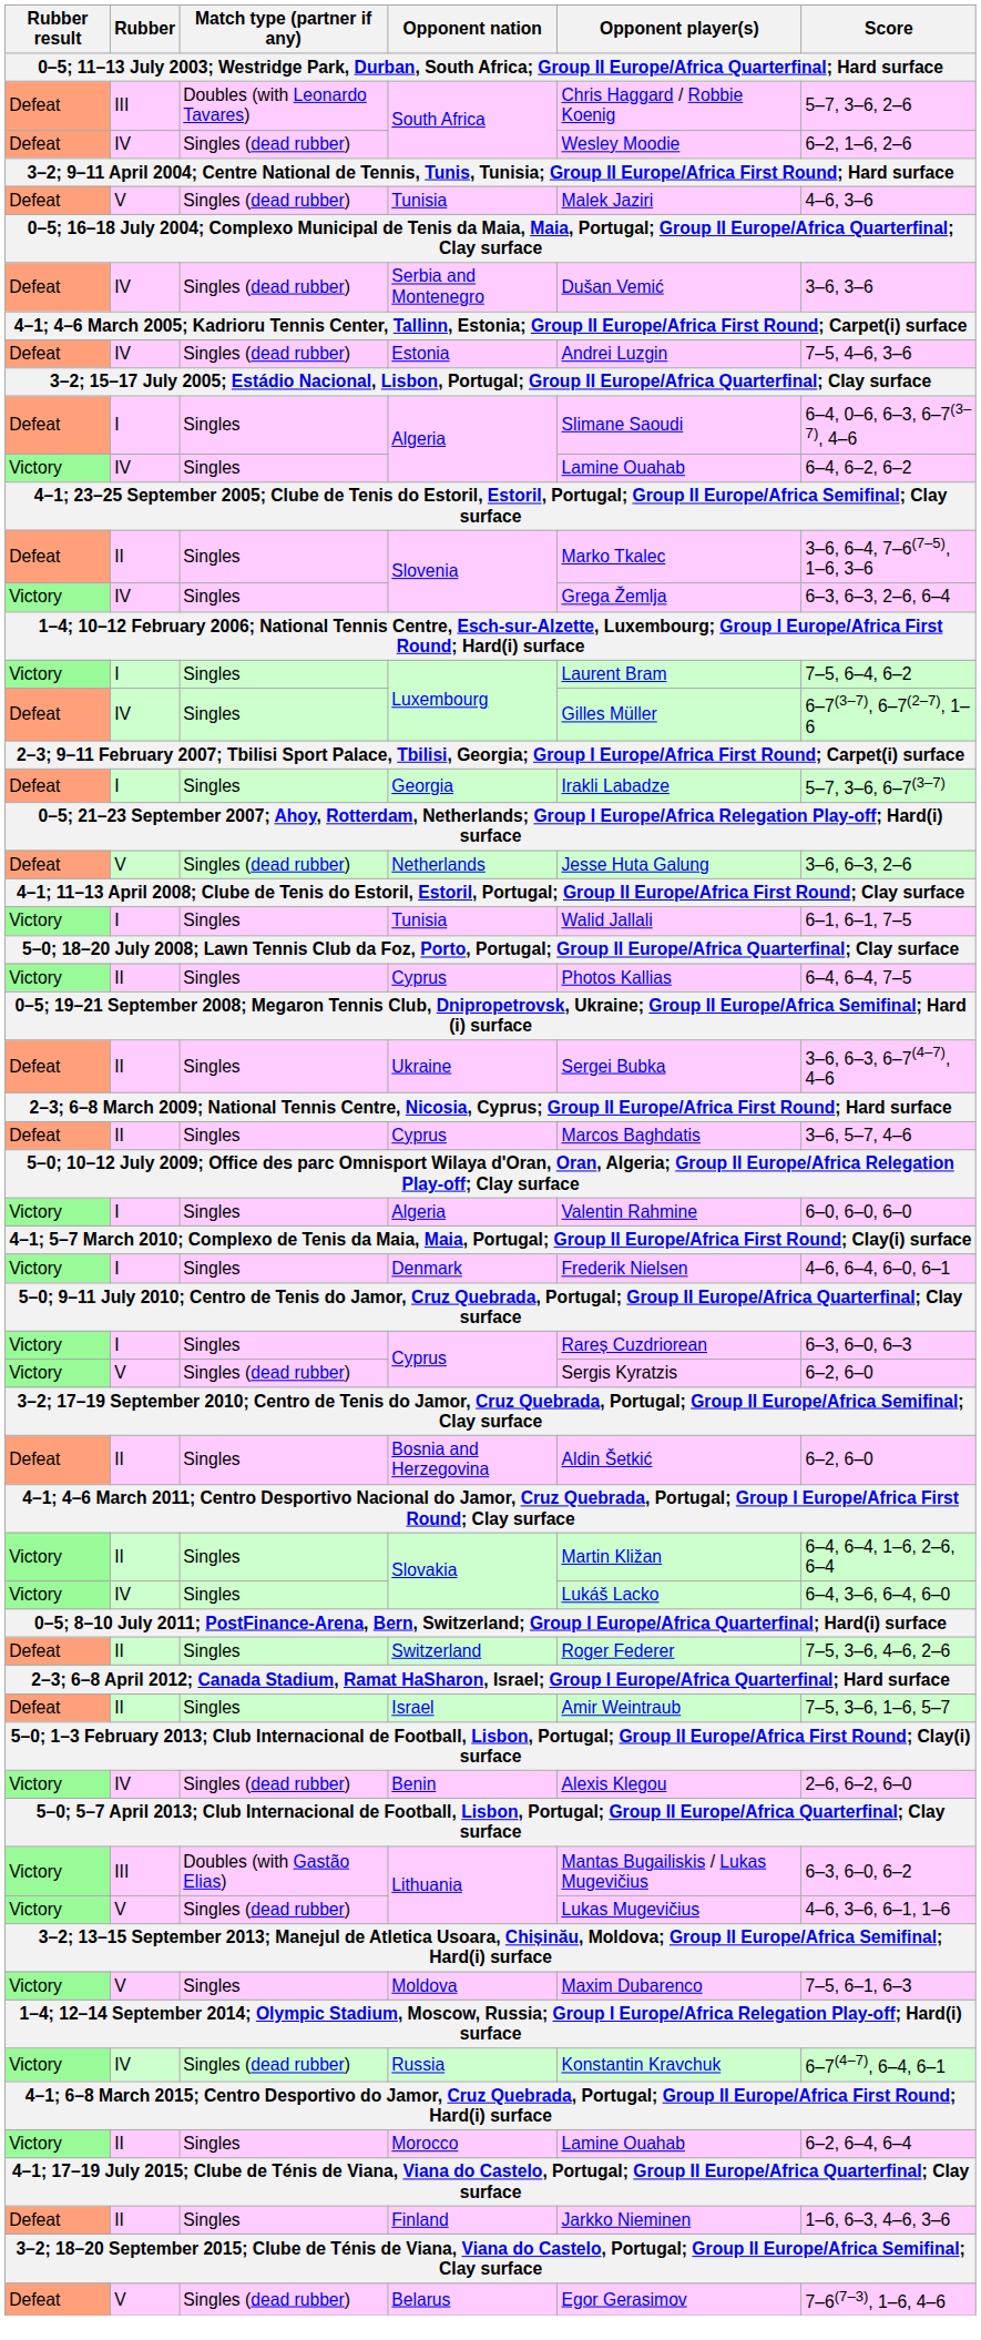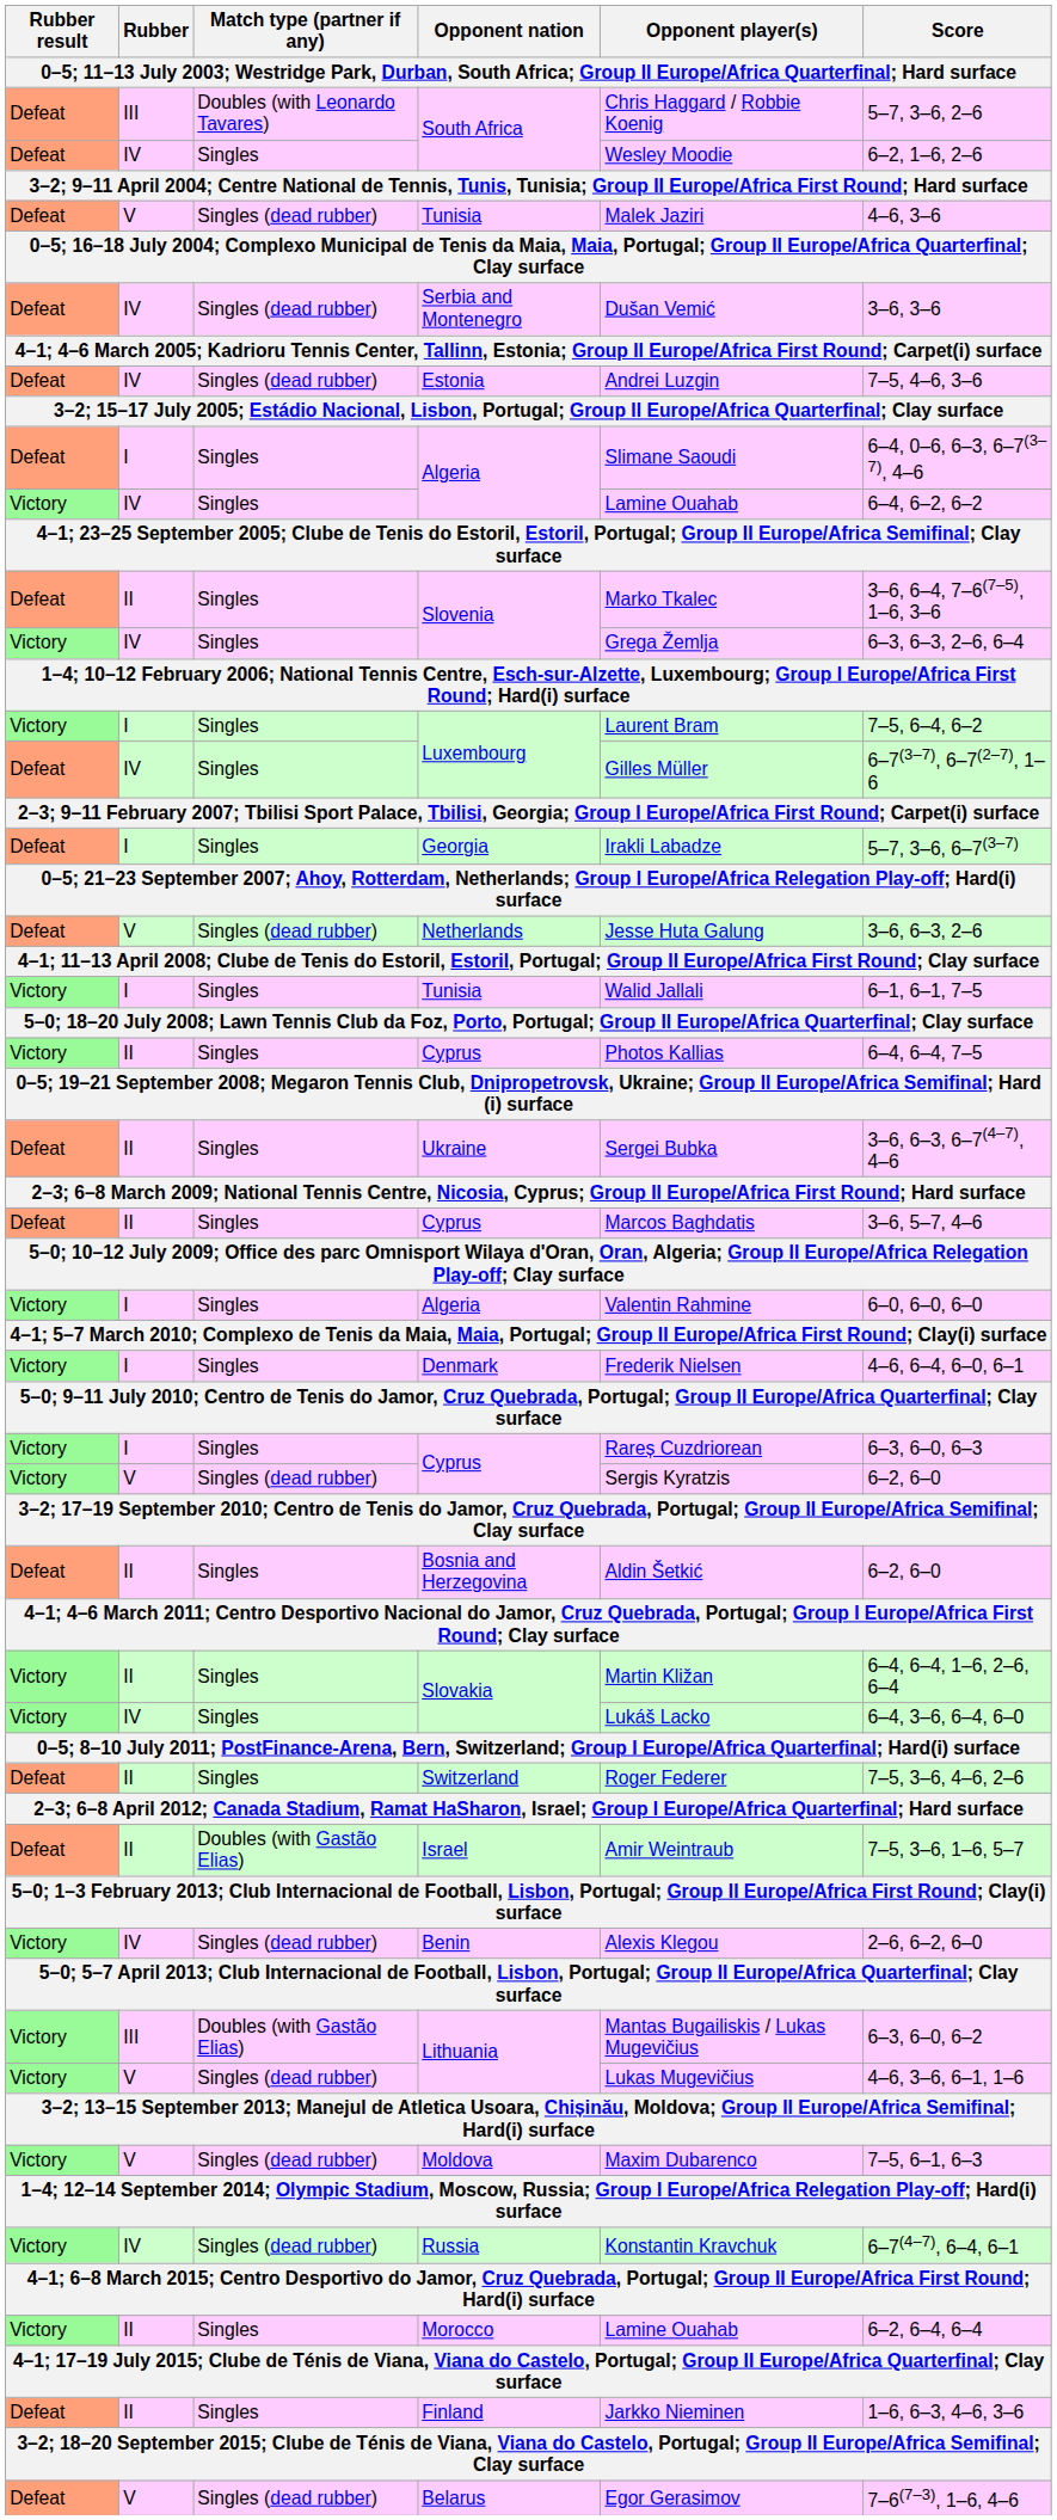 <table class=wikitable style=font-size:97%>
 <tr>
 <th scope="col">Rubber result</th>
 <th scope="col">Rubber</th>
 <th scope="col">Match type (partner if any)</th>
 <th scope="col">Opponent nation</th>
 <th scope="col">Opponent player(s)</th>
 <th scope="col">Score</th>
 </tr>
 <tr>
 <th colspan=7>0–5; 11–13 July 2003; Westridge Park, <a href='#'>Durban</a>, South Africa; <a href='#'>Group II Europe/Africa Quarterfinal</a>; Hard surface</th>
 </tr>
 <tr style="background:#fcf;">
 <td bgcolor=FFA07A>Defeat</td>
 <td>III</td>
 <td>Doubles (with <a href='#'>Leonardo Tavares</a>)</td>
 <td rowspan=2> <a href='#'>South Africa</a></td>
 <td><a href='#'>Chris Haggard</a> / <a href='#'>Robbie Koenig</a></td>
 <td>5–7, 3–6, 2–6</td>
 </tr>
 <tr style="background:#fcf;">
 <td bgcolor=FFA07A>Defeat</td>
 <td>IV</td>
-<td>Singles (<a href='#'>dead rubber</a>)</td>
+<td>Singles</td>
 <td><a href='#'>Wesley Moodie</a></td>
 <td>6–2, 1–6, 2–6</td>
 </tr>
 <tr>
 <th colspan=7>3–2; 9–11 April 2004; Centre National de Tennis, <a href='#'>Tunis</a>, Tunisia; <a href='#'>Group II Europe/Africa First Round</a>; Hard surface</th>
 </tr>
 <tr style="background:#fcf;">
 <td bgcolor=FFA07A>Defeat</td>
 <td>V</td>
 <td>Singles (<a href='#'>dead rubber</a>)</td>
 <td> <a href='#'>Tunisia</a></td>
 <td><a href='#'>Malek Jaziri</a></td>
 <td>4–6, 3–6</td>
 </tr>
 <tr>
 <th colspan=7>0–5; 16–18 July 2004; Complexo Municipal de Tenis da Maia, <a href='#'>Maia</a>, Portugal; <a href='#'>Group II Europe/Africa Quarterfinal</a>; Clay surface</th>
 </tr>
 <tr style="background:#fcf;">
 <td bgcolor=FFA07A>Defeat</td>
 <td>IV</td>
 <td>Singles (<a href='#'>dead rubber</a>)</td>
 <td> <a href='#'>Serbia and Montenegro</a></td>
 <td><a href='#'>Dušan Vemić</a></td>
 <td>3–6, 3–6</td>
 </tr>
 <tr>
 <th colspan=7>4–1; 4–6 March 2005; Kadrioru Tennis Center, <a href='#'>Tallinn</a>, Estonia; <a href='#'>Group II Europe/Africa First Round</a>; Carpet(i) surface</th>
 </tr>
 <tr style="background:#fcf;">
 <td bgcolor=FFA07A>Defeat</td>
 <td>IV</td>
 <td>Singles (<a href='#'>dead rubber</a>)</td>
 <td> <a href='#'>Estonia</a></td>
 <td><a href='#'>Andrei Luzgin</a></td>
 <td>7–5, 4–6, 3–6</td>
 </tr>
 <tr>
 <th colspan=7>3–2; 15–17 July 2005; <a href='#'>Estádio Nacional</a>, <a href='#'>Lisbon</a>, Portugal; <a href='#'>Group II Europe/Africa Quarterfinal</a>; Clay surface</th>
 </tr>
 <tr style="background:#fcf;">
 <td bgcolor=FFA07A>Defeat</td>
 <td>I</td>
 <td>Singles</td>
 <td rowspan=2> <a href='#'>Algeria</a></td>
 <td><a href='#'>Slimane Saoudi</a></td>
 <td>6–4, 0–6, 6–3, 6–7<sup>(3–7)</sup>, 4–6</td>
 </tr>
 <tr style="background:#fcf;">
 <td bgcolor=98FB98>Victory</td>
 <td>IV</td>
 <td>Singles</td>
 <td><a href='#'>Lamine Ouahab</a></td>
 <td>6–4, 6–2, 6–2</td>
 </tr>
 <tr>
 <th colspan=7>4–1; 23–25 September 2005; Clube de Tenis do Estoril, <a href='#'>Estoril</a>, Portugal; <a href='#'>Group II Europe/Africa Semifinal</a>; Clay surface</th>
 </tr>
 <tr style="background:#fcf;">
 <td bgcolor=FFA07A>Defeat</td>
 <td>II</td>
 <td>Singles</td>
 <td rowspan=2> <a href='#'>Slovenia</a></td>
 <td><a href='#'>Marko Tkalec</a></td>
 <td>3–6, 6–4, 7–6<sup>(7–5)</sup>, 1–6, 3–6</td>
 </tr>
 <tr style="background:#fcf;">
 <td bgcolor=98FB98>Victory</td>
 <td>IV</td>
 <td>Singles</td>
 <td><a href='#'>Grega Žemlja</a></td>
 <td>6–3, 6–3, 2–6, 6–4</td>
 </tr>
 <tr>
 <th colspan=7>1–4; 10–12 February 2006; National Tennis Centre, <a href='#'>Esch-sur-Alzette</a>, Luxembourg; <a href='#'>Group I Europe/Africa First Round</a>; Hard(i) surface</th>
 </tr>
 <tr style="background:#cfc;">
 <td bgcolor=98FB98>Victory</td>
 <td>I</td>
 <td>Singles</td>
 <td rowspan=2> <a href='#'>Luxembourg</a></td>
 <td><a href='#'>Laurent Bram</a></td>
 <td>7–5, 6–4, 6–2</td>
 </tr>
 <tr style="background:#cfc;">
 <td bgcolor=FFA07A>Defeat</td>
 <td>IV</td>
 <td>Singles</td>
 <td><a href='#'>Gilles Müller</a></td>
 <td>6–7<sup>(3–7)</sup>, 6–7<sup>(2–7)</sup>, 1–6</td>
 </tr>
 <tr>
 <th colspan=7>2–3; 9–11 February 2007; Tbilisi Sport Palace, <a href='#'>Tbilisi</a>, Georgia; <a href='#'>Group I Europe/Africa First Round</a>; Carpet(i) surface</th>
 </tr>
 <tr style="background:#cfc;">
 <td bgcolor=FFA07A>Defeat</td>
 <td>I</td>
 <td>Singles</td>
 <td> <a href='#'>Georgia</a></td>
 <td><a href='#'>Irakli Labadze</a></td>
 <td>5–7, 3–6, 6–7<sup>(3–7)</sup></td>
 </tr>
 <tr>
 <th colspan=7>0–5; 21–23 September 2007; <a href='#'>Ahoy</a>, <a href='#'>Rotterdam</a>, Netherlands; <a href='#'>Group I Europe/Africa Relegation Play-off</a>; Hard(i) surface</th>
 </tr>
 <tr style="background:#cfc;">
 <td bgcolor=FFA07A>Defeat</td>
 <td>V</td>
 <td>Singles (<a href='#'>dead rubber</a>)</td>
 <td> <a href='#'>Netherlands</a></td>
 <td><a href='#'>Jesse Huta Galung</a></td>
 <td>3–6, 6–3, 2–6</td>
 </tr>
 <tr>
 <th colspan=7>4–1; 11–13 April 2008; Clube de Tenis do Estoril, <a href='#'>Estoril</a>, Portugal; <a href='#'>Group II Europe/Africa First Round</a>; Clay surface</th>
 </tr>
 <tr style="background:#fcf;">
 <td bgcolor=98FB98>Victory</td>
 <td>I</td>
 <td>Singles</td>
 <td> <a href='#'>Tunisia</a></td>
 <td><a href='#'>Walid Jallali</a></td>
 <td>6–1, 6–1, 7–5</td>
 </tr>
 <tr>
 <th colspan=7>5–0; 18–20 July 2008; Lawn Tennis Club da Foz, <a href='#'>Porto</a>, Portugal; <a href='#'>Group II Europe/Africa Quarterfinal</a>; Clay surface</th>
 </tr>
 <tr style="background:#fcf;">
 <td bgcolor=98FB98>Victory</td>
 <td>II</td>
 <td>Singles</td>
 <td> <a href='#'>Cyprus</a></td>
 <td><a href='#'>Photos Kallias</a></td>
 <td>6–4, 6–4, 7–5</td>
 </tr>
 <tr>
 <th colspan=7>0–5; 19–21 September 2008; Megaron Tennis Club, <a href='#'>Dnipropetrovsk</a>, Ukraine; <a href='#'>Group II Europe/Africa Semifinal</a>; Hard (i) surface</th>
 </tr>
 <tr style="background:#fcf;">
 <td bgcolor=FFA07A>Defeat</td>
 <td>II</td>
 <td>Singles</td>
 <td> <a href='#'>Ukraine</a></td>
 <td><a href='#'>Sergei Bubka</a></td>
 <td>3–6, 6–3, 6–7<sup>(4–7)</sup>, 4–6</td>
 </tr>
 <tr>
 <th colspan=7>2–3; 6–8 March 2009; National Tennis Centre, <a href='#'>Nicosia</a>, Cyprus; <a href='#'>Group II Europe/Africa First Round</a>; Hard surface</th>
 </tr>
 <tr style="background:#fcf;">
 <td bgcolor=FFA07A>Defeat</td>
 <td>II</td>
 <td>Singles</td>
 <td> <a href='#'>Cyprus</a></td>
 <td><a href='#'>Marcos Baghdatis</a></td>
 <td>3–6, 5–7, 4–6</td>
 </tr>
 <tr>
 <th colspan=7>5–0; 10–12 July 2009; Office des parc Omnisport Wilaya d'Oran, <a href='#'>Oran</a>, Algeria; <a href='#'>Group II Europe/Africa Relegation Play-off</a>; Clay surface</th>
 </tr>
 <tr style="background:#fcf;">
 <td bgcolor=98FB98>Victory</td>
 <td>I</td>
 <td>Singles</td>
 <td> <a href='#'>Algeria</a></td>
 <td><a href='#'>Valentin Rahmine</a></td>
 <td>6–0, 6–0, 6–0</td>
 </tr>
 <tr>
 <th colspan=7>4–1; 5–7 March 2010; Complexo de Tenis da Maia, <a href='#'>Maia</a>, Portugal; <a href='#'>Group II Europe/Africa First Round</a>; Clay(i) surface</th>
 </tr>
 <tr style="background:#fcf;">
 <td bgcolor=98FB98>Victory</td>
 <td>I</td>
 <td>Singles</td>
 <td> <a href='#'>Denmark</a></td>
 <td><a href='#'>Frederik Nielsen</a></td>
 <td>4–6, 6–4, 6–0, 6–1</td>
 </tr>
 <tr>
 <th colspan=7>5–0; 9–11 July 2010; Centro de Tenis do Jamor, <a href='#'>Cruz Quebrada</a>, Portugal; <a href='#'>Group II Europe/Africa Quarterfinal</a>; Clay surface</th>
 </tr>
 <tr style="background:#fcf;">
 <td bgcolor=98FB98>Victory</td>
 <td>I</td>
 <td>Singles</td>
 <td rowspan=2> <a href='#'>Cyprus</a></td>
 <td><a href='#'>Rareș Cuzdriorean</a></td>
 <td>6–3, 6–0, 6–3</td>
 </tr>
 <tr style="background:#fcf;">
 <td bgcolor=98FB98>Victory</td>
 <td>V</td>
 <td>Singles (<a href='#'>dead rubber</a>)</td>
 <td>Sergis Kyratzis</td>
 <td>6–2, 6–0</td>
 </tr>
 <tr>
 <th colspan=7>3–2; 17–19 September 2010; Centro de Tenis do Jamor, <a href='#'>Cruz Quebrada</a>, Portugal; <a href='#'>Group II Europe/Africa Semifinal</a>; Clay surface</th>
 </tr>
 <tr style="background:#fcf;">
 <td bgcolor=FFA07A>Defeat</td>
 <td>II</td>
 <td>Singles</td>
 <td> <a href='#'>Bosnia and Herzegovina</a></td>
 <td><a href='#'>Aldin Šetkić</a></td>
 <td>6–2, 6–0</td>
 </tr>
 <tr>
 <th colspan=7>4–1; 4–6 March 2011; Centro Desportivo Nacional do Jamor, <a href='#'>Cruz Quebrada</a>, Portugal; <a href='#'>Group I Europe/Africa First Round</a>; Clay surface</th>
 </tr>
 <tr style="background:#cfc;">
 <td bgcolor=98FB98>Victory</td>
 <td>II</td>
 <td>Singles</td>
 <td rowspan=2> <a href='#'>Slovakia</a></td>
 <td><a href='#'>Martin Kližan</a></td>
 <td>6–4, 6–4, 1–6, 2–6, 6–4</td>
 </tr>
 <tr style="background:#cfc;">
 <td bgcolor=98FB98>Victory</td>
 <td>IV</td>
 <td>Singles</td>
 <td><a href='#'>Lukáš Lacko</a></td>
 <td>6–4, 3–6, 6–4, 6–0</td>
 </tr>
 <tr>
 <th colspan=7>0–5; 8–10 July 2011; <a href='#'>PostFinance-Arena</a>, <a href='#'>Bern</a>, Switzerland; <a href='#'>Group I Europe/Africa Quarterfinal</a>; Hard(i) surface</th>
 </tr>
 <tr style="background:#cfc;">
 <td bgcolor=FFA07A>Defeat</td>
 <td>II</td>
 <td>Singles</td>
 <td> <a href='#'>Switzerland</a></td>
 <td><a href='#'>Roger Federer</a></td>
 <td>7–5, 3–6, 4–6, 2–6</td>
 </tr>
 <tr>
 <th colspan=7>2–3; 6–8 April 2012; <a href='#'>Canada Stadium</a>, <a href='#'>Ramat HaSharon</a>, Israel; <a href='#'>Group I Europe/Africa Quarterfinal</a>; Hard surface</th>
 </tr>
 <tr style="background:#cfc;">
 <td bgcolor=FFA07A>Defeat</td>
 <td>II</td>
-<td>Singles</td>
+<td>Doubles (with <a href='#'>Gastão Elias</a>)</td>
 <td> <a href='#'>Israel</a></td>
 <td><a href='#'>Amir Weintraub</a></td>
 <td>7–5, 3–6, 1–6, 5–7</td>
 </tr>
 <tr>
 <th colspan=7>5–0; 1–3 February 2013; Club Internacional de Football, <a href='#'>Lisbon</a>, Portugal; <a href='#'>Group II Europe/Africa First Round</a>; Clay(i) surface</th>
 </tr>
 <tr style="background:#fcf;">
 <td bgcolor=98FB98>Victory</td>
 <td>IV</td>
 <td>Singles (<a href='#'>dead rubber</a>)</td>
 <td> <a href='#'>Benin</a></td>
 <td><a href='#'>Alexis Klegou</a></td>
 <td>2–6, 6–2, 6–0</td>
 </tr>
 <tr>
 <th colspan=7>5–0; 5–7 April 2013; Club Internacional de Football, <a href='#'>Lisbon</a>, Portugal; <a href='#'>Group II Europe/Africa Quarterfinal</a>; Clay surface</th>
 </tr>
 <tr style="background:#fcf;">
 <td bgcolor=98FB98>Victory</td>
 <td>III</td>
 <td>Doubles (with <a href='#'>Gastão Elias</a>)</td>
 <td rowspan=2> <a href='#'>Lithuania</a></td>
 <td><a href='#'>Mantas Bugailiskis</a> / <a href='#'>Lukas Mugevičius</a></td>
 <td>6–3, 6–0, 6–2</td>
 </tr>
 <tr style="background:#fcf;">
 <td bgcolor=98FB98>Victory</td>
 <td>V</td>
 <td>Singles (<a href='#'>dead rubber</a>)</td>
 <td><a href='#'>Lukas Mugevičius</a></td>
 <td>4–6, 3–6, 6–1, 1–6</td>
 </tr>
 <tr>
 <th colspan=7>3–2; 13–15 September 2013; Manejul de Atletica Usoara, <a href='#'>Chișinău</a>, Moldova; <a href='#'>Group II Europe/Africa Semifinal</a>; Hard(i) surface</th>
 </tr>
 <tr style="background:#fcf;">
 <td bgcolor=98FB98>Victory</td>
 <td>V</td>
-<td>Singles</td>
+<td>Singles (<a href='#'>dead rubber</a>)</td>
 <td> <a href='#'>Moldova</a></td>
 <td><a href='#'>Maxim Dubarenco</a></td>
 <td>7–5, 6–1, 6–3</td>
 </tr>
 <tr>
 <th colspan=7>1–4; 12–14 September 2014; <a href='#'>Olympic Stadium</a>, Moscow, Russia; <a href='#'>Group I Europe/Africa Relegation Play-off</a>; Hard(i) surface</th>
 </tr>
 <tr style="background:#cfc;">
 <td bgcolor=98FB98>Victory</td>
 <td>IV</td>
 <td>Singles (<a href='#'>dead rubber</a>)</td>
 <td> <a href='#'>Russia</a></td>
 <td><a href='#'>Konstantin Kravchuk</a></td>
 <td>6–7<sup>(4–7)</sup>, 6–4, 6–1</td>
 </tr>
 <tr>
 <th colspan=7>4–1; 6–8 March 2015; Centro Desportivo do Jamor, <a href='#'>Cruz Quebrada</a>, Portugal; <a href='#'>Group II Europe/Africa First Round</a>; Hard(i) surface</th>
 </tr>
 <tr style="background:#fcf;">
 <td bgcolor=98FB98>Victory</td>
 <td>II</td>
 <td>Singles</td>
 <td> <a href='#'>Morocco</a></td>
 <td><a href='#'>Lamine Ouahab</a></td>
 <td>6–2, 6–4, 6–4</td>
 </tr>
 <tr>
 <th colspan=7>4–1; 17–19 July 2015; Clube de Ténis de Viana, <a href='#'>Viana do Castelo</a>, Portugal; <a href='#'>Group II Europe/Africa Quarterfinal</a>; Clay surface</th>
 </tr>
 <tr style="background:#fcf;">
 <td bgcolor=FFA07A>Defeat</td>
 <td>II</td>
 <td>Singles</td>
 <td> <a href='#'>Finland</a></td>
 <td><a href='#'>Jarkko Nieminen</a></td>
 <td>1–6, 6–3, 4–6, 3–6</td>
 </tr>
 <tr>
 <th colspan=7>3–2; 18–20 September 2015; Clube de Ténis de Viana, <a href='#'>Viana do Castelo</a>, Portugal; <a href='#'>Group II Europe/Africa Semifinal</a>; Clay surface</th>
 </tr>
 <tr style="background:#fcf;">
 <td bgcolor=FFA07A>Defeat</td>
 <td>V</td>
 <td>Singles (<a href='#'>dead rubber</a>)</td>
 <td> <a href='#'>Belarus</a></td>
 <td><a href='#'>Egor Gerasimov</a></td>
 <td>7–6<sup>(7–3)</sup>, 1–6, 4–6</td>
 </tr>
 </table>
